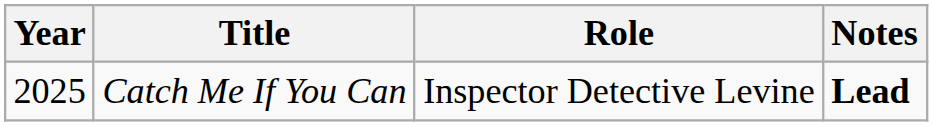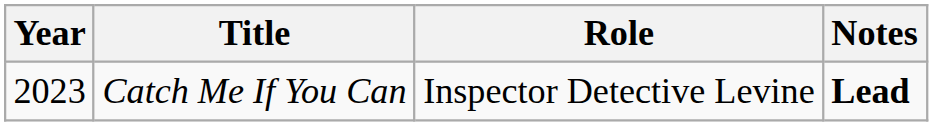 <table class="wikitable sortable">
 <tr>
 <th>Year</th>
 <th>Title</th>
 <th>Role</th>
 <th>Notes</th>
 </tr>
 <tr>
-<td>2025</td>
+<td>2023</td>
 <td><em>Catch Me If You Can</em></td>
 <td>Inspector Detective Levine</td>
 <td><strong>Lead</strong></td>
 </tr>
 </table>
